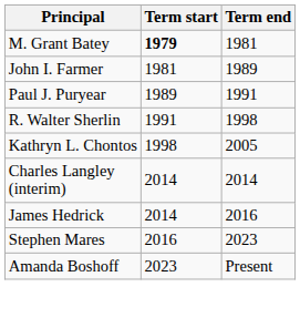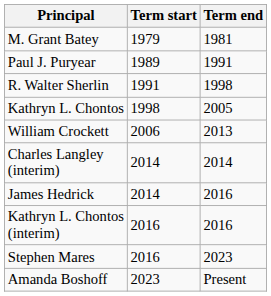 <table class="wikitable sortable">
 <tr>
 <th>Principal</th>
 <th>Term start</th>
 <th>Term end</th>
 </tr>
 <tr>
 <td>M. Grant Batey</td>
-<td><strong>1979</strong></td>
+<td>1979</td>
 <td>1981</td>
-</tr>
-<tr>
-<td>John I. Farmer</td>
-<td>1981</td>
-<td>1989</td>
 </tr>
 <tr>
 <td>Paul J. Puryear</td>
 <td>1989</td>
 <td>1991</td>
 </tr>
 <tr>
 <td>R. Walter Sherlin</td>
 <td>1991</td>
 <td>1998</td>
 </tr>
 <tr>
 <td>Kathryn L. Chontos</td>
 <td>1998</td>
 <td>2005</td>
 </tr>
 <tr>
+<td>William Crockett</td>
+<td>2006</td>
+<td>2013</td>
+</tr>
+<tr>
 <td>Charles Langley<br>(interim)</td>
 <td>2014</td>
 <td>2014</td>
 </tr>
 <tr>
 <td>James Hedrick</td>
 <td>2014</td>
+<td>2016</td>
+</tr>
+<tr>
+<td>Kathryn L. Chontos<br>(interim)</td>
+<td>2016</td>
 <td>2016</td>
 </tr>
 <tr>
 <td>Stephen Mares</td>
 <td>2016</td>
 <td>2023</td>
 </tr>
 <tr>
 <td>Amanda Boshoff</td>
 <td>2023</td>
 <td>Present</td>
 </tr>
 </table>
